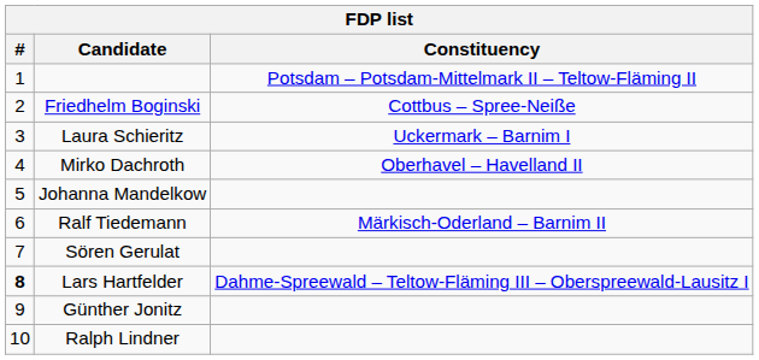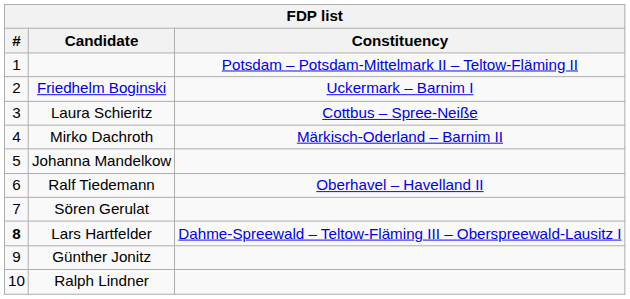 <table class="wikitable mw-collapsible mw-collapsed" style="text-align:center">
 <tr>
 <th colspan=3>FDP list</th>
 </tr>
 <tr>
 <th>#</th>
 <th>Candidate</th>
 <th>Constituency</th>
 </tr>
 <tr>
 <td>1</td>
 <td></td>
 <td><a href='#'>Potsdam – Potsdam-Mittelmark II – Teltow-Fläming II</a></td>
 </tr>
 <tr>
 <td>2</td>
 <td><a href='#'>Friedhelm Boginski</a></td>
-<td><a href='#'>Cottbus – Spree-Neiße</a></td>
+<td><a href='#'>Uckermark – Barnim I</a></td>
 </tr>
 <tr>
 <td>3</td>
 <td>Laura Schieritz</td>
-<td><a href='#'>Uckermark – Barnim I</a></td>
+<td><a href='#'>Cottbus – Spree-Neiße</a></td>
 </tr>
 <tr>
 <td>4</td>
 <td>Mirko Dachroth</td>
-<td><a href='#'>Oberhavel – Havelland II</a></td>
+<td><a href='#'>Märkisch-Oderland – Barnim II</a></td>
 </tr>
 <tr>
 <td>5</td>
 <td>Johanna Mandelkow</td>
 <td></td>
 </tr>
 <tr>
 <td>6</td>
 <td>Ralf Tiedemann</td>
-<td><a href='#'>Märkisch-Oderland – Barnim II</a></td>
+<td><a href='#'>Oberhavel – Havelland II</a></td>
 </tr>
 <tr>
 <td>7</td>
 <td>Sören Gerulat</td>
 <td></td>
 </tr>
 <tr>
 <td><strong>8</strong></td>
 <td>Lars Hartfelder</td>
 <td><a href='#'>Dahme-Spreewald – Teltow-Fläming III – Oberspreewald-Lausitz I</a></td>
 </tr>
 <tr>
 <td>9</td>
 <td>Günther Jonitz</td>
 <td></td>
 </tr>
 <tr>
 <td>10</td>
 <td>Ralph Lindner</td>
 <td></td>
 </tr>
 </table>
